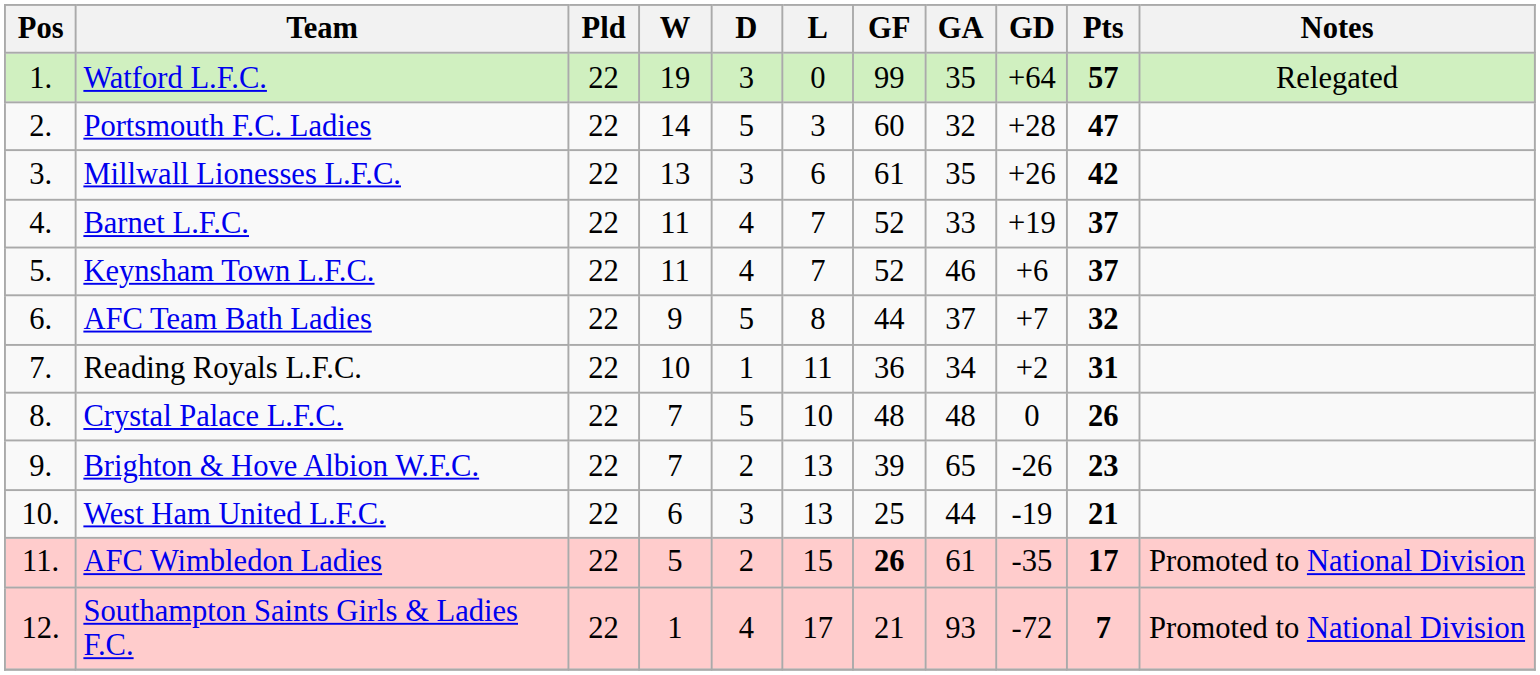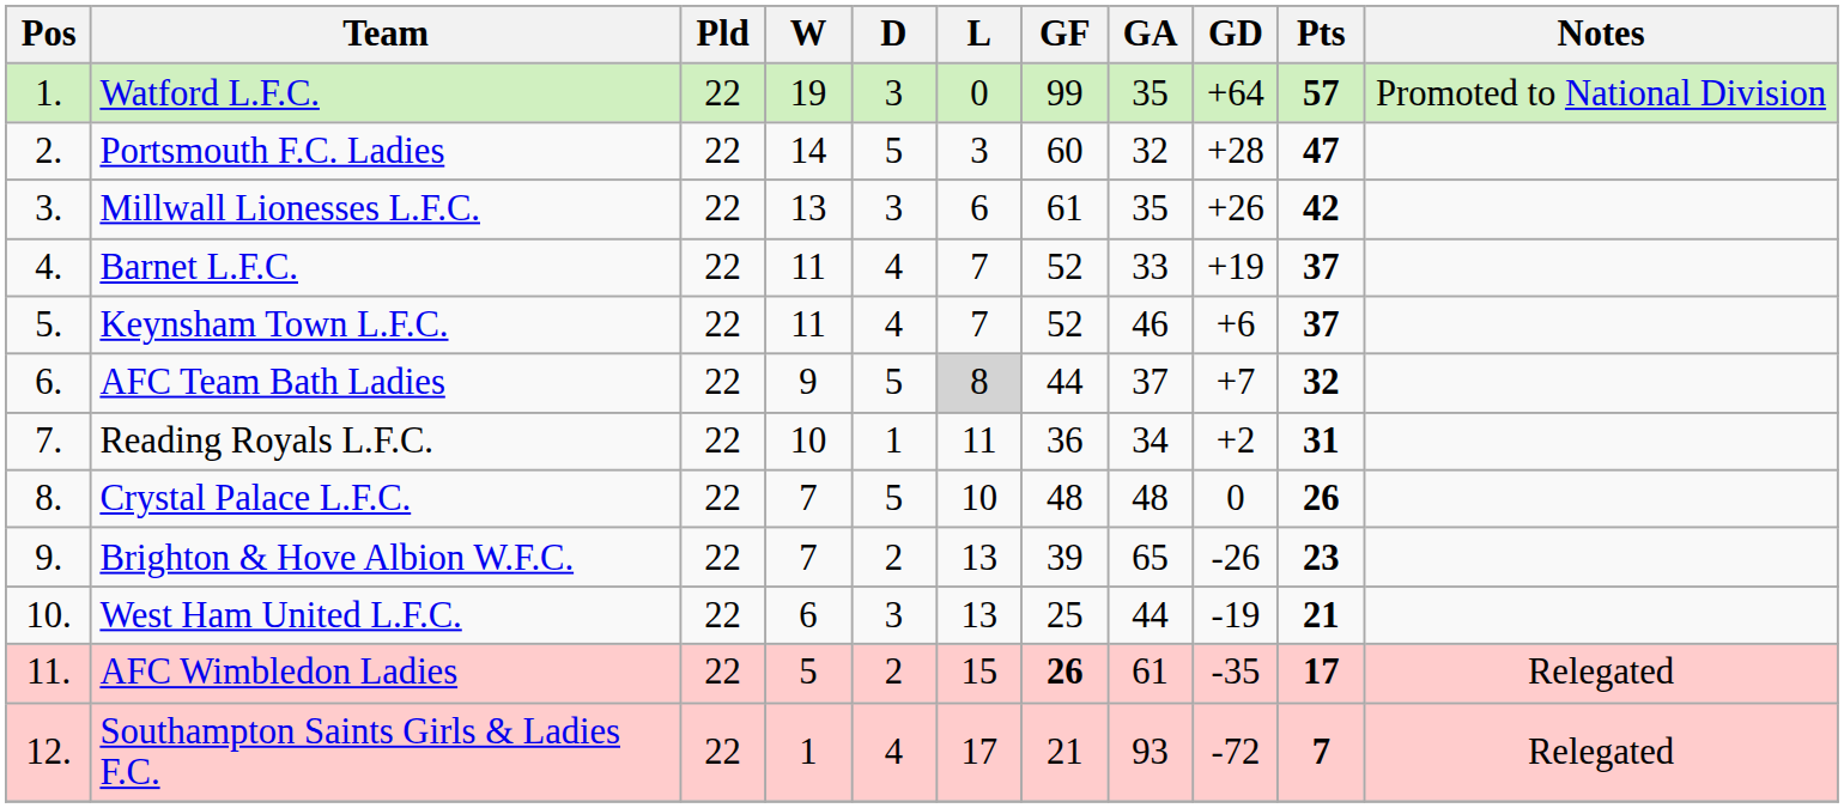 <table class="wikitable" style="text-align:center;">
 <tr>
 <th width=30 abbr="Position">Pos</th>
 <th width=250>Team</th>
 <th width=30 abbr="Played">Pld</th>
 <th width=30 abbr="Won">W</th>
 <th width=30 abbr="Drawn">D</th>
 <th width=30 abbr="Lost">L</th>
 <th width=30 abbr="Goals for">GF</th>
 <th width=30 abbr="Goals against">GA</th>
 <th width=30 abbr="Goal difference">GD</th>
 <th width=30 abbr="Points">Pts</th>
 <th width=200>Notes</th>
 </tr>
 <tr bgcolor="D0F0C0">
 <td>1.</td>
 <td align="left"><a href='#'>Watford L.F.C.</a></td>
 <td>22</td>
 <td>19</td>
 <td>3</td>
 <td>0</td>
 <td>99</td>
 <td>35</td>
 <td>+64</td>
 <td><strong>57</strong></td>
-<td>Relegated</td>
+<td>Promoted to <a href='#'>National Division</a></td>
 </tr>
 <tr>
 <td>2.</td>
 <td align="left"><a href='#'>Portsmouth F.C. Ladies</a></td>
 <td>22</td>
 <td>14</td>
 <td>5</td>
 <td>3</td>
 <td>60</td>
 <td>32</td>
 <td>+28</td>
 <td><strong>47</strong></td>
 <td></td>
 </tr>
 <tr>
 <td>3.</td>
 <td align="left"><a href='#'>Millwall Lionesses L.F.C.</a></td>
 <td>22</td>
 <td>13</td>
 <td>3</td>
 <td>6</td>
 <td>61</td>
 <td>35</td>
 <td>+26</td>
 <td><strong>42</strong></td>
 <td></td>
 </tr>
 <tr>
 <td>4.</td>
 <td align="left"><a href='#'>Barnet L.F.C.</a></td>
 <td>22</td>
 <td>11</td>
 <td>4</td>
 <td>7</td>
 <td>52</td>
 <td>33</td>
 <td>+19</td>
 <td><strong>37</strong></td>
 <td></td>
 </tr>
 <tr>
 <td>5.</td>
 <td align="left"><a href='#'>Keynsham Town L.F.C.</a></td>
 <td>22</td>
 <td>11</td>
 <td>4</td>
 <td>7</td>
 <td>52</td>
 <td>46</td>
 <td>+6</td>
 <td><strong>37</strong></td>
 <td></td>
 </tr>
 <tr>
 <td>6.</td>
 <td align="left"><a href='#'>AFC Team Bath Ladies</a></td>
 <td>22</td>
 <td>9</td>
 <td>5</td>
-<td>8</td>
+<td style="background: lightgrey;">8</td>
 <td>44</td>
 <td>37</td>
 <td>+7</td>
 <td><strong>32</strong></td>
 <td></td>
 </tr>
 <tr>
 <td>7.</td>
 <td align="left">Reading Royals L.F.C.</td>
 <td>22</td>
 <td>10</td>
 <td>1</td>
 <td>11</td>
 <td>36</td>
 <td>34</td>
 <td>+2</td>
 <td><strong>31</strong></td>
 <td></td>
 </tr>
 <tr>
 <td>8.</td>
 <td align="left"><a href='#'>Crystal Palace L.F.C.</a></td>
 <td>22</td>
 <td>7</td>
 <td>5</td>
 <td>10</td>
 <td>48</td>
 <td>48</td>
 <td>0</td>
 <td><strong>26</strong></td>
 <td></td>
 </tr>
 <tr>
 <td>9.</td>
 <td align="left"><a href='#'>Brighton & Hove Albion W.F.C.</a></td>
 <td>22</td>
 <td>7</td>
 <td>2</td>
 <td>13</td>
 <td>39</td>
 <td>65</td>
 <td>-26</td>
 <td><strong>23</strong></td>
 <td></td>
 </tr>
 <tr>
 <td>10.</td>
 <td align="left"><a href='#'>West Ham United L.F.C.</a></td>
 <td>22</td>
 <td>6</td>
 <td>3</td>
 <td>13</td>
 <td>25</td>
 <td>44</td>
 <td>-19</td>
 <td><strong>21</strong></td>
 <td></td>
 </tr>
 <tr bgcolor="FFCCCC">
 <td>11.</td>
 <td align="left"><a href='#'>AFC Wimbledon Ladies</a></td>
 <td>22</td>
 <td>5</td>
 <td>2</td>
 <td>15</td>
 <td><strong>26</strong></td>
 <td>61</td>
 <td>-35</td>
 <td><strong>17</strong></td>
-<td>Promoted to <a href='#'>National Division</a></td>
+<td>Relegated</td>
 </tr>
 <tr bgcolor="FFCCCC">
 <td>12.</td>
 <td align="left"><a href='#'>Southampton Saints Girls & Ladies F.C.</a></td>
 <td>22</td>
 <td>1</td>
 <td>4</td>
 <td>17</td>
 <td>21</td>
 <td>93</td>
 <td>-72</td>
 <td><strong>7</strong></td>
-<td>Promoted to <a href='#'>National Division</a></td>
+<td>Relegated</td>
 </tr>
 <tr>
 </tr>
 </table>
